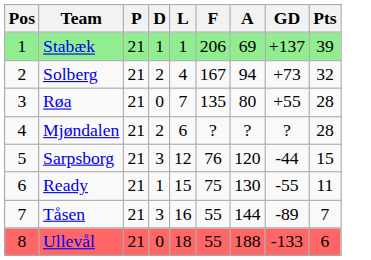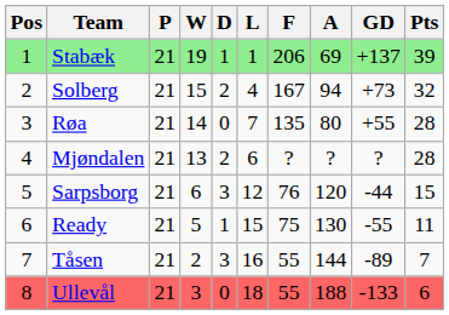 <table class="wikitable sortable" style="text-align: center;">
 <tr>
 <th>Pos</th>
 <th>Team</th>
 <th>P</th>
+<th>W</th>
 <th>D</th>
 <th>L</th>
 <th>F</th>
 <th>A</th>
 <th>GD</th>
 <th>Pts</th>
 </tr>
 <tr style="background:#90EE90;">
 <td>1</td>
 <td align="left"><a href='#'>Stabæk</a></td>
 <td>21</td>
+<td>19</td>
 <td>1</td>
 <td>1</td>
 <td>206</td>
 <td>69</td>
 <td>+137</td>
 <td>39</td>
 </tr>
 <tr>
 <td>2</td>
 <td align="left"><a href='#'>Solberg</a></td>
 <td>21</td>
+<td>15</td>
 <td>2</td>
 <td>4</td>
 <td>167</td>
 <td>94</td>
 <td>+73</td>
 <td>32</td>
 </tr>
 <tr>
 <td>3</td>
 <td align="left"><a href='#'>Røa</a></td>
 <td>21</td>
+<td>14</td>
 <td>0</td>
 <td>7</td>
 <td>135</td>
 <td>80</td>
 <td>+55</td>
 <td>28</td>
 </tr>
 <tr>
 <td>4</td>
 <td align="left"><a href='#'>Mjøndalen</a></td>
 <td>21</td>
+<td>13</td>
 <td>2</td>
 <td>6</td>
 <td>?</td>
 <td>?</td>
 <td>?</td>
 <td>28</td>
 </tr>
 <tr>
 <td>5</td>
 <td align="left"><a href='#'>Sarpsborg</a></td>
 <td>21</td>
+<td>6</td>
 <td>3</td>
 <td>12</td>
 <td>76</td>
 <td>120</td>
 <td>-44</td>
 <td>15</td>
 </tr>
 <tr>
 <td>6</td>
 <td align="left"><a href='#'>Ready</a></td>
 <td>21</td>
+<td>5</td>
 <td>1</td>
 <td>15</td>
 <td>75</td>
 <td>130</td>
 <td>-55</td>
 <td>11</td>
 </tr>
 <tr>
 <td>7</td>
 <td align="left"><a href='#'>Tåsen</a></td>
 <td>21</td>
+<td>2</td>
 <td>3</td>
 <td>16</td>
 <td>55</td>
 <td>144</td>
 <td>-89</td>
 <td>7</td>
 </tr>
 <tr style="background:#FF6666;">
 <td>8</td>
 <td align="left"><a href='#'>Ullevål</a></td>
 <td>21</td>
+<td>3</td>
 <td>0</td>
 <td>18</td>
 <td>55</td>
 <td>188</td>
 <td>-133</td>
 <td>6</td>
 </tr>
 </table>
